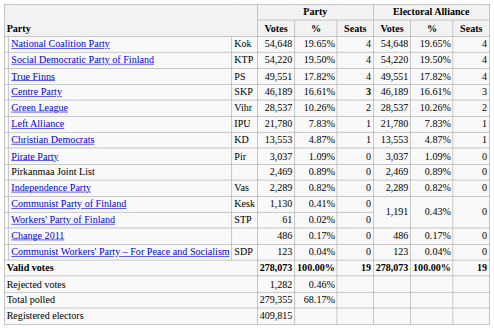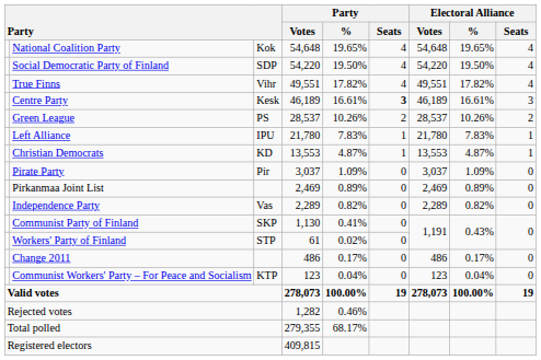 <table class="wikitable" border="1" style="text-align:right;">
 <tr>
 <th style="text-align:left;" valign=bottom rowspan=2 colspan=3>Party</th>
 <th colspan=3>Party</th>
 <th colspan=3>Electoral Alliance</th>
 </tr>
 <tr>
 <th align=center valign=bottom width="50">Votes</th>
 <th align=center valign=bottom width="50">%</th>
 <th align=center valign=bottom width="50">Seats</th>
 <th align=center valign=bottom width="50">Votes</th>
 <th align=center valign=bottom width="50">%</th>
 <th align=center valign=bottom width="50">Seats</th>
 </tr>
 <tr>
 <td></td>
 <td align=left><a href='#'>National Coalition Party</a></td>
 <td align=left>Kok</td>
 <td>54,648</td>
 <td>19.65%</td>
 <td>4</td>
 <td>54,648</td>
 <td>19.65%</td>
 <td>4</td>
 </tr>
 <tr>
 <td></td>
 <td align=left style="white-space: nowrap;"><a href='#'>Social Democratic Party of Finland</a></td>
-<td align=left>KTP</td>
+<td align=left>SDP</td>
 <td>54,220</td>
 <td>19.50%</td>
 <td>4</td>
 <td>54,220</td>
 <td>19.50%</td>
 <td>4</td>
 </tr>
 <tr>
 <td></td>
 <td align=left><a href='#'>True Finns</a></td>
-<td align=left>PS</td>
+<td align=left>Vihr</td>
 <td>49,551</td>
 <td>17.82%</td>
 <td>4</td>
 <td>49,551</td>
 <td>17.82%</td>
 <td>4</td>
 </tr>
 <tr>
 <td></td>
 <td align=left><a href='#'>Centre Party</a></td>
-<td align=left>SKP</td>
+<td align=left>Kesk</td>
 <td>46,189</td>
 <td>16.61%</td>
 <td><strong>3</strong></td>
 <td>46,189</td>
 <td>16.61%</td>
 <td>3</td>
 </tr>
 <tr>
 <td></td>
 <td align=left><a href='#'>Green League</a></td>
-<td align=left>Vihr</td>
+<td align=left>PS</td>
 <td>28,537</td>
 <td>10.26%</td>
 <td>2</td>
 <td>28,537</td>
 <td>10.26%</td>
 <td>2</td>
 </tr>
 <tr>
 <td></td>
 <td align=left><a href='#'>Left Alliance</a></td>
 <td align=left>IPU</td>
 <td>21,780</td>
 <td>7.83%</td>
 <td>1</td>
 <td>21,780</td>
 <td>7.83%</td>
 <td>1</td>
 </tr>
 <tr>
 <td></td>
 <td align=left><a href='#'>Christian Democrats</a></td>
 <td align=left>KD</td>
 <td>13,553</td>
 <td>4.87%</td>
 <td>1</td>
 <td>13,553</td>
 <td>4.87%</td>
 <td>1</td>
 </tr>
 <tr>
 <td></td>
 <td align=left><a href='#'>Pirate Party</a></td>
 <td align=left>Pir</td>
 <td>3,037</td>
 <td>1.09%</td>
 <td>0</td>
 <td>3,037</td>
 <td>1.09%</td>
 <td>0</td>
 </tr>
 <tr>
 <td></td>
 <td align=left>Pirkanmaa Joint List</td>
 <td align=left></td>
 <td>2,469</td>
 <td>0.89%</td>
 <td>0</td>
 <td>2,469</td>
 <td>0.89%</td>
 <td>0</td>
 </tr>
 <tr>
 <td></td>
 <td align=left><a href='#'>Independence Party</a></td>
 <td align=left>Vas</td>
 <td>2,289</td>
 <td>0.82%</td>
 <td>0</td>
 <td>2,289</td>
 <td>0.82%</td>
 <td>0</td>
 </tr>
 <tr>
 <td></td>
 <td align=left><a href='#'>Communist Party of Finland</a></td>
-<td align=left>Kesk</td>
+<td align=left>SKP</td>
 <td>1,130</td>
 <td>0.41%</td>
 <td>0</td>
 <td rowspan=2>1,191</td>
 <td rowspan=2>0.43%</td>
 <td rowspan=2>0</td>
 </tr>
 <tr>
 <td></td>
 <td align=left><a href='#'>Workers' Party of Finland</a></td>
 <td align=left>STP</td>
 <td>61</td>
 <td>0.02%</td>
 <td>0</td>
 </tr>
 <tr>
 <td></td>
 <td align=left><a href='#'>Change 2011</a></td>
 <td align=left></td>
 <td>486</td>
 <td>0.17%</td>
 <td>0</td>
 <td>486</td>
 <td>0.17%</td>
 <td>0</td>
 </tr>
 <tr>
 <td></td>
 <td align=left><a href='#'>Communist Workers' Party – For Peace and Socialism</a></td>
-<td align=left>SDP</td>
+<td align=left>KTP</td>
 <td>123</td>
 <td>0.04%</td>
 <td>0</td>
 <td>123</td>
 <td>0.04%</td>
 <td>0</td>
 </tr>
 <tr style="font-weight:bold">
 <td align=left colspan=3>Valid votes</td>
 <td>278,073</td>
 <td>100.00%</td>
 <td>19</td>
 <td>278,073</td>
 <td>100.00%</td>
 <td>19</td>
 </tr>
 <tr>
 <td align=left colspan=3>Rejected votes</td>
 <td>1,282</td>
 <td>0.46%</td>
 <td></td>
 <td></td>
 <td></td>
 <td></td>
 </tr>
 <tr>
 <td align=left colspan=3>Total polled</td>
 <td>279,355</td>
 <td>68.17%</td>
 <td></td>
 <td></td>
 <td></td>
 <td></td>
 </tr>
 <tr>
 <td align=left colspan=3>Registered electors</td>
 <td>409,815</td>
 <td></td>
 <td></td>
 <td></td>
 <td></td>
 <td></td>
 </tr>
 </table>
